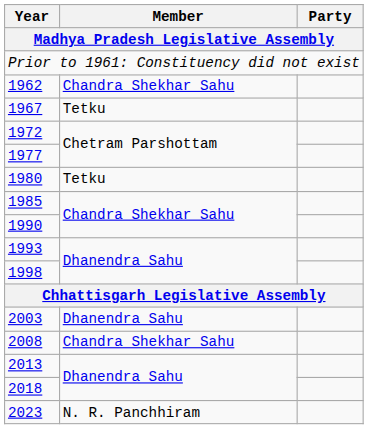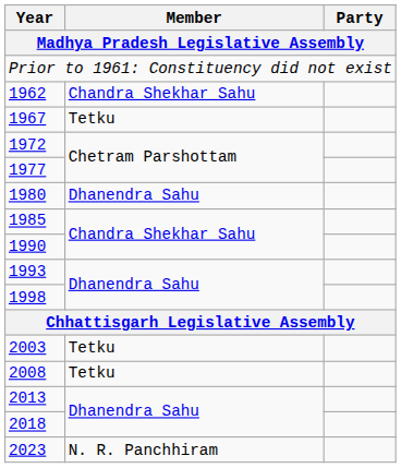 <table class="wikitable sortable">
 <tr>
 <th>Year</th>
 <th>Member</th>
 <th colspan=2>Party</th>
 </tr>
 <tr>
 <th colspan=4><a href='#'>Madhya Pradesh Legislative Assembly</a></th>
 </tr>
 <tr>
 <td colspan="4"><em>Prior to 1961: Constituency did not exist</em></td>
 </tr>
 <tr>
 <td><a href='#'>1962</a></td>
 <td><a href='#'>Chandra Shekhar Sahu</a></td>
 <td></td>
 </tr>
 <tr>
 <td><a href='#'>1967</a></td>
 <td>Tetku</td>
 </tr>
 <tr>
 <td><a href='#'>1972</a></td>
 <td rowspan="2">Chetram Parshottam</td>
 <td></td>
 </tr>
 <tr>
 <td><a href='#'>1977</a></td>
 <td></td>
 </tr>
 <tr>
 <td><a href='#'>1980</a></td>
-<td>Tetku</td>
+<td><a href='#'>Dhanendra Sahu</a></td>
 <td></td>
 </tr>
 <tr>
 <td><a href='#'>1985</a></td>
 <td rowspan="2"><a href='#'>Chandra Shekhar Sahu</a></td>
 <td></td>
 </tr>
 <tr>
 <td><a href='#'>1990</a></td>
 </tr>
 <tr>
 <td><a href='#'>1993</a></td>
 <td rowspan="2"><a href='#'>Dhanendra Sahu</a></td>
 <td></td>
 </tr>
 <tr>
 <td><a href='#'>1998</a></td>
 </tr>
 <tr>
 <th colspan=4><a href='#'>Chhattisgarh Legislative Assembly</a></th>
 </tr>
 <tr>
 <td><a href='#'>2003</a></td>
-<td><a href='#'>Dhanendra Sahu</a></td>
+<td>Tetku</td>
 <td></td>
 </tr>
 <tr>
 <td><a href='#'>2008</a></td>
-<td><a href='#'>Chandra Shekhar Sahu</a></td>
+<td>Tetku</td>
 <td></td>
 </tr>
 <tr>
 <td><a href='#'>2013</a></td>
 <td rowspan="2"><a href='#'>Dhanendra Sahu</a></td>
 <td></td>
 </tr>
 <tr>
 <td><a href='#'>2018</a></td>
 </tr>
 <tr>
 <td><a href='#'>2023</a></td>
 <td>N. R. Panchhiram</td>
 <td></td>
 </tr>
 </table>
